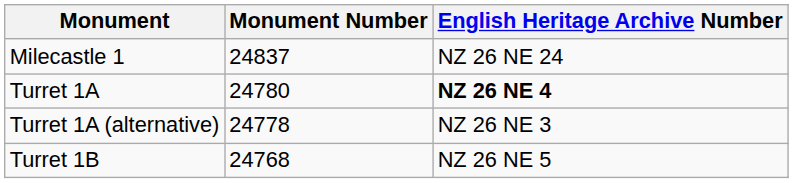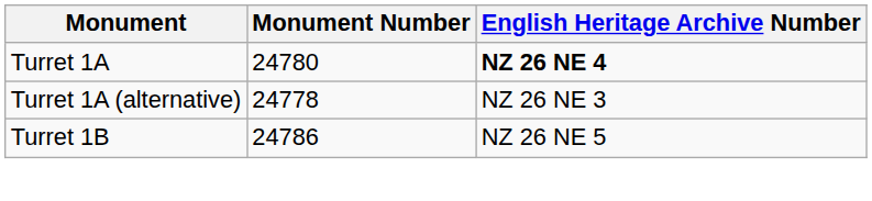 <table class="wikitable">
 <tr>
 <th>Monument</th>
 <th>Monument Number</th>
 <th><a href='#'>English Heritage Archive</a> Number</th>
-</tr>
-<tr>
-<td>Milecastle 1</td>
-<td>24837</td>
-<td>NZ 26 NE 24</td>
 </tr>
 <tr>
 <td>Turret 1A</td>
 <td>24780</td>
 <td><strong>NZ 26 NE 4</strong></td>
 </tr>
 <tr>
 <td>Turret 1A (alternative)</td>
 <td>24778</td>
 <td>NZ 26 NE 3</td>
 </tr>
 <tr>
 <td>Turret 1B</td>
-<td>24768</td>
+<td>24786</td>
 <td>NZ 26 NE 5</td>
 </tr>
 </table>
